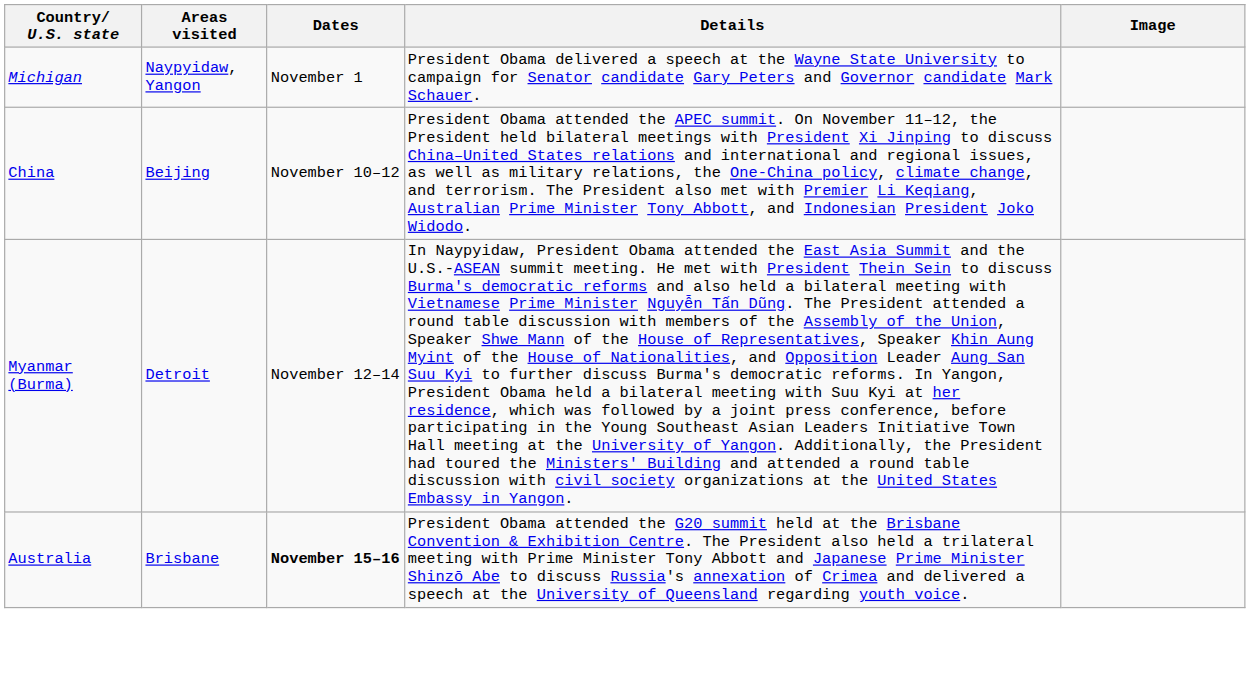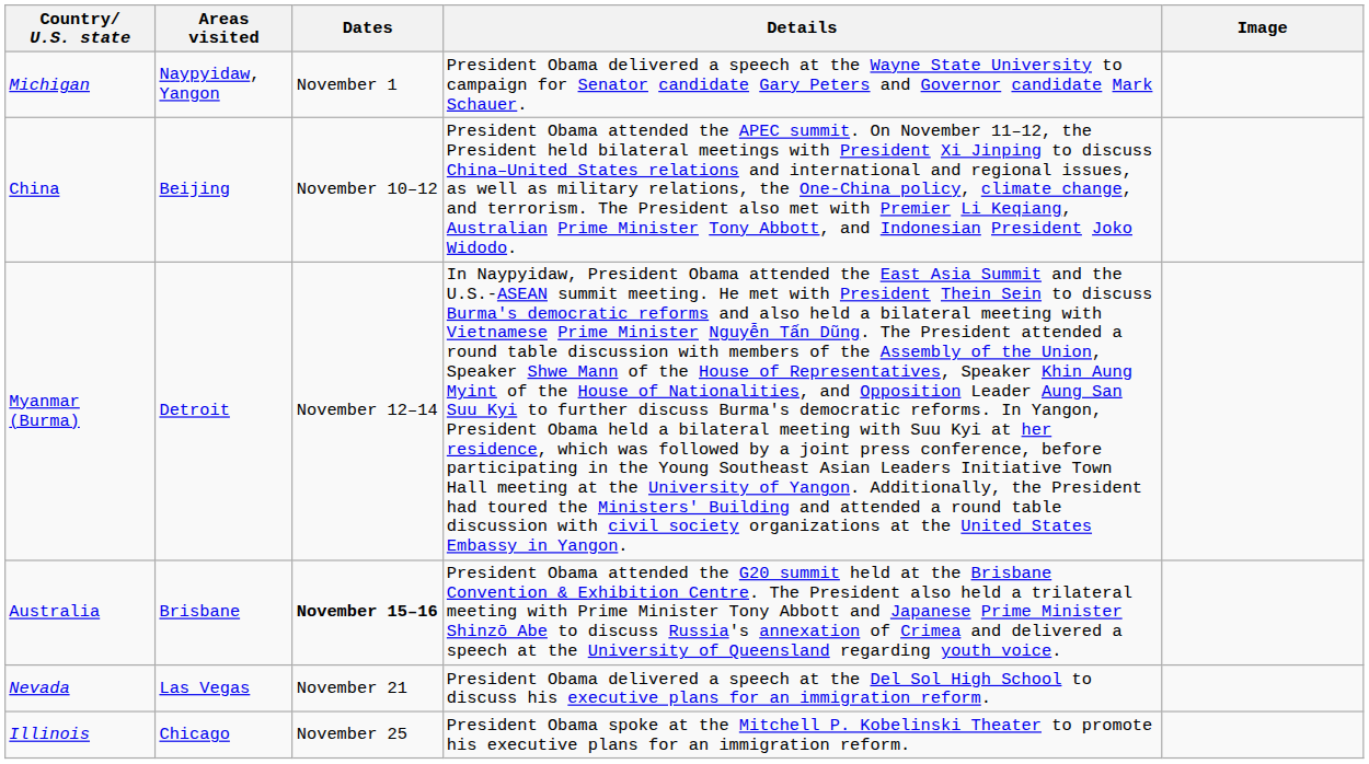 <table class="wikitable" style="margin: 1em auto 1em auto">
 <tr>
 <th width=110>Country/<br><em>U.S. state</em></th>
 <th width=100>Areas visited</th>
 <th width=110>Dates</th>
 <th width=550>Details</th>
 <th width=150>Image</th>
 </tr>
 <tr>
 <td> <em><a href='#'>Michigan</a></em></td>
 <td><a href='#'>Naypyidaw</a>,<br><a href='#'>Yangon</a></td>
 <td>November 1</td>
 <td>President Obama delivered a speech at the <a href='#'>Wayne State University</a> to campaign for <a href='#'>Senator</a> <a href='#'>candidate</a> <a href='#'>Gary Peters</a> and <a href='#'>Governor</a> <a href='#'>candidate</a> <a href='#'>Mark Schauer</a>.</td>
 <td></td>
 </tr>
 <tr>
 <td> <a href='#'>China</a></td>
 <td><a href='#'>Beijing</a></td>
 <td>November 10–12</td>
 <td>President Obama attended the <a href='#'>APEC summit</a>. On November 11–12, the President held bilateral meetings with <a href='#'>President</a> <a href='#'>Xi Jinping</a> to discuss <a href='#'>China–United States relations</a> and international and regional issues, as well as military relations, the <a href='#'>One-China policy</a>, <a href='#'>climate change</a>, and terrorism. The President also met with <a href='#'>Premier</a> <a href='#'>Li Keqiang</a>, <a href='#'>Australian</a> <a href='#'>Prime Minister</a> <a href='#'>Tony Abbott</a>, and <a href='#'>Indonesian</a> <a href='#'>President</a> <a href='#'>Joko Widodo</a>.</td>
 <td></td>
 </tr>
 <tr>
 <td> <a href='#'>Myanmar (Burma)</a></td>
 <td><a href='#'>Detroit</a></td>
 <td>November 12–14</td>
 <td>In Naypyidaw, President Obama attended the <a href='#'>East Asia Summit</a> and the U.S.-<a href='#'>ASEAN</a> summit meeting. He met with <a href='#'>President</a> <a href='#'>Thein Sein</a> to discuss <a href='#'>Burma's democratic reforms</a> and also held a bilateral meeting with <a href='#'>Vietnamese</a> <a href='#'>Prime Minister</a> <a href='#'>Nguyễn Tấn Dũng</a>. The President attended a round table discussion with members of the <a href='#'>Assembly of the Union</a>, Speaker <a href='#'>Shwe Mann</a> of the <a href='#'>House of Representatives</a>, Speaker <a href='#'>Khin Aung Myint</a> of the <a href='#'>House of Nationalities</a>, and <a href='#'>Opposition</a> Leader <a href='#'>Aung San Suu Kyi</a> to further discuss Burma's democratic reforms. In Yangon, President Obama held a bilateral meeting with Suu Kyi at <a href='#'>her residence</a>, which was followed by a joint press conference, before participating in the Young Southeast Asian Leaders Initiative Town Hall meeting at the <a href='#'>University of Yangon</a>. Additionally, the President had toured the <a href='#'>Ministers' Building</a> and attended a round table discussion with <a href='#'>civil society</a> organizations at the <a href='#'>United States Embassy in Yangon</a>.</td>
 <td></td>
 </tr>
 <tr>
 <td> <a href='#'>Australia</a></td>
 <td><a href='#'>Brisbane</a></td>
 <td><strong>November 15–16</strong></td>
 <td>President Obama attended the <a href='#'>G20 summit</a> held at the <a href='#'>Brisbane Convention & Exhibition Centre</a>. The President also held a trilateral meeting with Prime Minister Tony Abbott and <a href='#'>Japanese</a> <a href='#'>Prime Minister</a> <a href='#'>Shinzō Abe</a> to discuss <a href='#'>Russia</a>'s <a href='#'>annexation</a> of <a href='#'>Crimea</a> and delivered a speech at the <a href='#'>University of Queensland</a> regarding <a href='#'>youth voice</a>.</td>
 <td></td>
 </tr>
+<tr>
+<td> <em><a href='#'>Nevada</a></em></td>
+<td><a href='#'>Las Vegas</a></td>
+<td>November 21</td>
+<td>President Obama delivered a speech at the <a href='#'>Del Sol High School</a> to discuss his <a href='#'>executive plans for an immigration reform</a>.</td>
+<td></td>
+</tr>
+<tr>
+<td> <em><a href='#'>Illinois</a></em></td>
+<td><a href='#'>Chicago</a></td>
+<td>November 25</td>
+<td>President Obama spoke at the <a href='#'>Mitchell P. Kobelinski Theater</a> to promote his executive plans for an immigration reform.</td>
+<td></td>
+</tr>
 </table>
